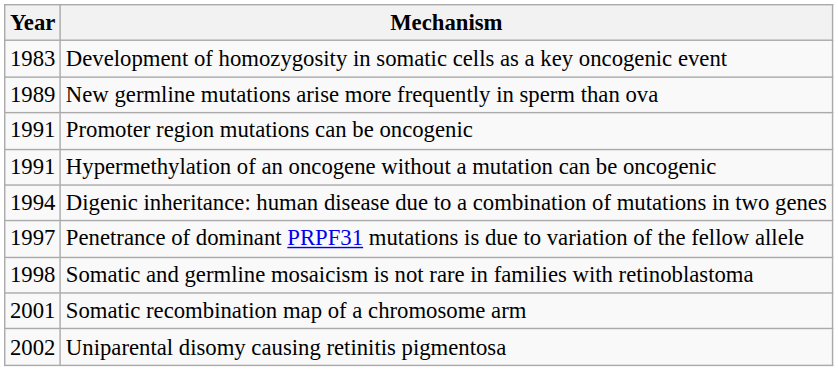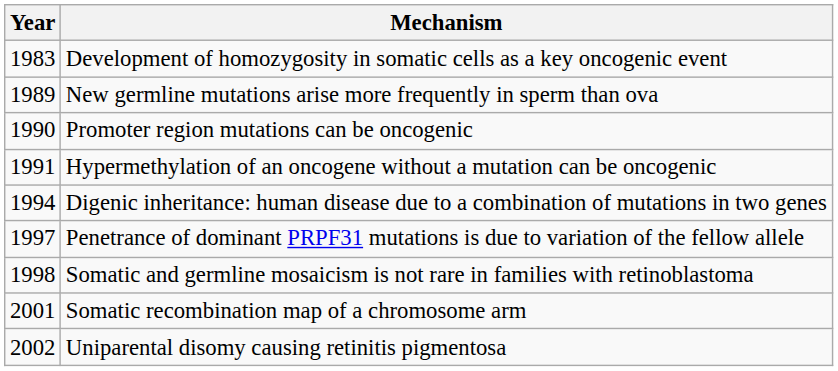 <table class="wikitable">
 <tr>
 <th>Year</th>
 <th>Mechanism</th>
 </tr>
 <tr>
 <td>1983</td>
 <td>Development of homozygosity in somatic cells as a key oncogenic event</td>
 </tr>
 <tr>
 <td>1989</td>
 <td>New germline mutations arise more frequently in sperm than ova</td>
 </tr>
 <tr>
-<td>1991</td>
+<td>1990</td>
 <td>Promoter region mutations can be oncogenic</td>
 </tr>
 <tr>
 <td>1991</td>
 <td>Hypermethylation of an oncogene without a mutation can be oncogenic</td>
 </tr>
 <tr>
 <td>1994</td>
 <td>Digenic inheritance:  human disease due to a combination of mutations in two genes</td>
 </tr>
 <tr>
 <td>1997</td>
 <td>Penetrance of dominant <a href='#'>PRPF31</a> mutations is due to variation of the fellow allele</td>
 </tr>
 <tr>
 <td>1998</td>
 <td>Somatic and germline mosaicism is not rare in families with retinoblastoma</td>
 </tr>
 <tr>
 <td>2001</td>
 <td>Somatic recombination map of a chromosome arm</td>
 </tr>
 <tr>
 <td>2002</td>
 <td>Uniparental disomy causing retinitis pigmentosa</td>
 </tr>
 </table>
